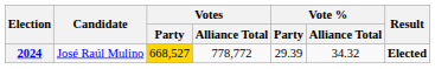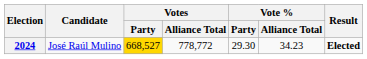 <table class="wikitable" style="text-align: center;">
 <tr>
 <th rowspan="2">Election</th>
 <th rowspan="2">Candidate</th>
 <th colspan="2">Votes</th>
 <th colspan="2">Vote %</th>
 <th rowspan="2">Result</th>
 </tr>
 <tr>
 <th>Party</th>
 <th>Alliance Total</th>
 <th>Party</th>
 <th>Alliance Total</th>
 </tr>
 <tr>
 <th><a href='#'>2024</a></th>
 <td><a href='#'>José Raúl Mulino</a></td>
 <td style="background: gold;">668,527</td>
 <td>778,772</td>
-<td>29.39</td>
-<td>34.32</td>
+<td>29.30</td>
+<td>34.23</td>
 <td> <strong>Elected</strong></td>
 </tr>
 </table>
